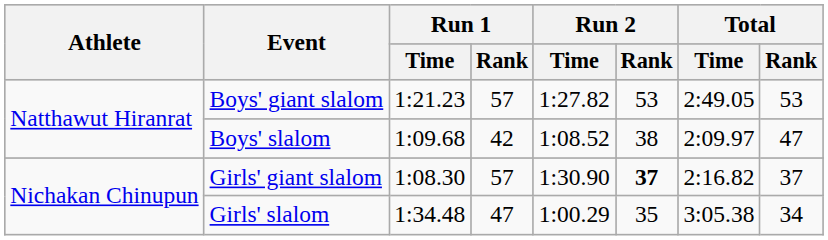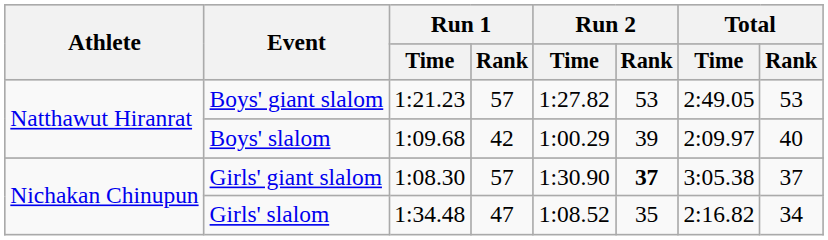 <table class="wikitable" style="font-size:90%">
 <tr>
 <th rowspan=2>Athlete</th>
 <th rowspan=2>Event</th>
 <th colspan=2>Run 1</th>
 <th colspan=2>Run 2</th>
 <th colspan=2>Total</th>
 </tr>
 <tr style="font-size:95%">
 <th>Time</th>
 <th>Rank</th>
 <th>Time</th>
 <th>Rank</th>
 <th>Time</th>
 <th>Rank</th>
 </tr>
 <tr align=center>
 <td align="left" rowspan="2"><a href='#'>Natthawut Hiranrat</a></td>
 <td align="left"><a href='#'>Boys' giant slalom</a></td>
 <td>1:21.23</td>
 <td>57</td>
 <td>1:27.82</td>
 <td>53</td>
 <td>2:49.05</td>
 <td>53</td>
 </tr>
 <tr align=center>
 <td align="left"><a href='#'>Boys' slalom</a></td>
 <td>1:09.68</td>
 <td>42</td>
-<td>1:08.52</td>
-<td>38</td>
+<td>1:00.29</td>
+<td>39</td>
 <td>2:09.97</td>
-<td>47</td>
+<td>40</td>
 </tr>
 <tr align=center>
 <td align="left" rowspan="2"><a href='#'>Nichakan Chinupun</a></td>
 <td align="left"><a href='#'>Girls' giant slalom</a></td>
 <td>1:08.30</td>
 <td>57</td>
 <td>1:30.90</td>
 <td><strong>37</strong></td>
-<td>2:16.82</td>
+<td>3:05.38</td>
 <td>37</td>
 </tr>
 <tr align=center>
 <td align="left"><a href='#'>Girls' slalom</a></td>
 <td>1:34.48</td>
 <td>47</td>
-<td>1:00.29</td>
+<td>1:08.52</td>
 <td>35</td>
-<td>3:05.38</td>
+<td>2:16.82</td>
 <td>34</td>
 </tr>
 </table>
